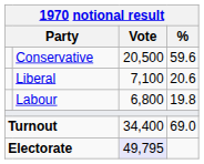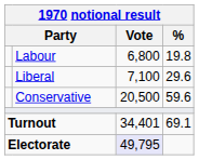 <table class="wikitable">
 <tr>
 <th colspan="4"><a href='#'>1970</a> <a href='#'>notional result</a></th>
 </tr>
 <tr>
 <th bgcolor="#DDDDFF" width="130px" colspan="2">Party</th>
 <th bgcolor="#DDDDFF" width="50px">Vote</th>
 <th bgcolor="#DDDDFF" width="30px">%</th>
 </tr>
 <tr>
 <td></td>
-<td><a href='#'>Conservative</a></td>
-<td align=right>20,500</td>
-<td align=right>59.6</td>
+<td><a href='#'>Labour</a></td>
+<td align=right>6,800</td>
+<td align=right>19.8</td>
 </tr>
 <tr>
 <td></td>
 <td><a href='#'>Liberal</a></td>
 <td align=right>7,100</td>
-<td align=right>20.6</td>
+<td align=right>29.6</td>
 </tr>
 <tr>
 <td></td>
-<td><a href='#'>Labour</a></td>
-<td align=right>6,800</td>
-<td align=right>19.8</td>
+<td><a href='#'>Conservative</a></td>
+<td align=right>20,500</td>
+<td align=right>59.6</td>
 </tr>
 <tr>
 <td colspan="4" bgcolor="#EAECF0"></td>
 </tr>
 <tr>
 <td colspan="2"><strong>Turnout</strong></td>
-<td align=right>34,400</td>
-<td align=right>69.0</td>
+<td align=right>34,401</td>
+<td align=right>69.1</td>
 </tr>
 <tr>
 <td colspan="2"><strong>Electorate</strong></td>
 <td align=right style="background: lavender;">49,795</td>
 </tr>
 </table>
